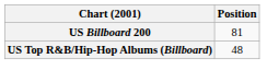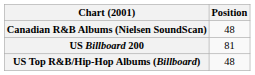 <table class="wikitable plainrowheaders">
 <tr>
 <th scope="col">Chart (2001)</th>
 <th scope="col">Position</th>
+</tr>
+<tr>
+<th scope="row">Canadian R&B Albums (Nielsen SoundScan)</th>
+<td align="center">48</td>
 </tr>
 <tr>
 <th scope="row">US <em>Billboard</em> 200</th>
 <td style="text-align:center;">81</td>
 </tr>
 <tr>
 <th scope="row">US Top R&B/Hip-Hop Albums (<em>Billboard</em>)</th>
 <td style="text-align:center;">48</td>
 </tr>
 </table>
